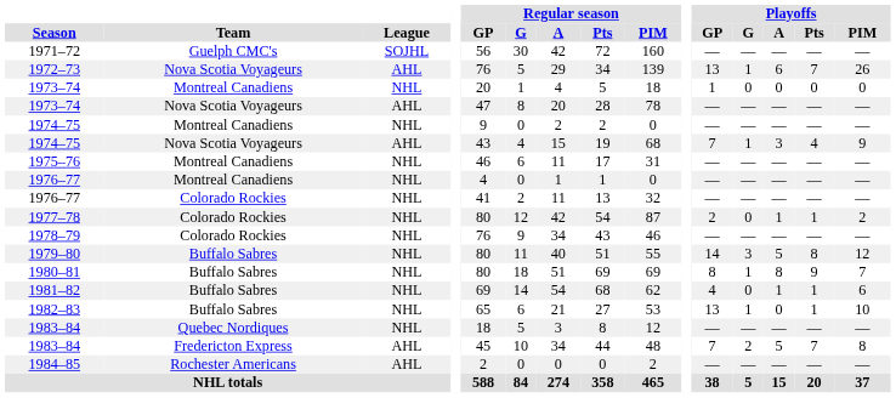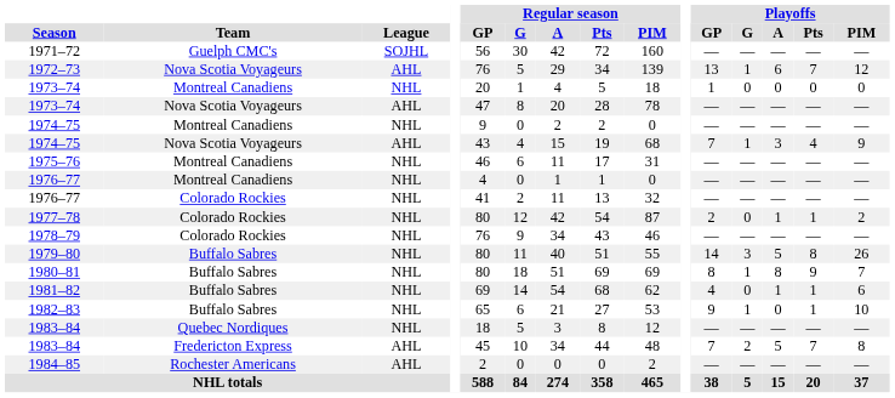 <table border="0" cellpadding="1" cellspacing="0" style="text-align:center; width:60em">
 <tr bgcolor="#e0e0e0">
 <th colspan="3" bgcolor="#ffffff"> </th>
 <th rowspan="99" bgcolor="#ffffff"> </th>
 <th colspan="5"><a href='#'>Regular season</a></th>
 <th rowspan="99" bgcolor="#ffffff"> </th>
 <th colspan="5"><a href='#'>Playoffs</a></th>
 </tr>
 <tr bgcolor="#e0e0e0">
 <th><a href='#'>Season</a></th>
 <th>Team</th>
 <th>League</th>
 <th>GP</th>
 <th><a href='#'>G</a></th>
 <th><a href='#'>A</a></th>
 <th><a href='#'>Pts</a></th>
 <th><a href='#'>PIM</a></th>
 <th>GP</th>
 <th>G</th>
 <th>A</th>
 <th>Pts</th>
 <th>PIM</th>
 </tr>
 <tr>
 <td>1971–72</td>
 <td><a href='#'>Guelph CMC's</a></td>
 <td><a href='#'>SOJHL</a></td>
 <td>56</td>
 <td>30</td>
 <td>42</td>
 <td>72</td>
 <td>160</td>
 <td>—</td>
 <td>—</td>
 <td>—</td>
 <td>—</td>
 <td>—</td>
 </tr>
 <tr bgcolor="#f0f0f0">
 <td><a href='#'>1972–73</a></td>
 <td><a href='#'>Nova Scotia Voyageurs</a></td>
 <td><a href='#'>AHL</a></td>
 <td>76</td>
 <td>5</td>
 <td>29</td>
 <td>34</td>
 <td>139</td>
 <td>13</td>
 <td>1</td>
 <td>6</td>
 <td>7</td>
-<td>26</td>
+<td>12</td>
 </tr>
 <tr>
 <td><a href='#'>1973–74</a></td>
 <td><a href='#'>Montreal Canadiens</a></td>
 <td><a href='#'>NHL</a></td>
 <td>20</td>
 <td>1</td>
 <td>4</td>
 <td>5</td>
 <td>18</td>
 <td>1</td>
 <td>0</td>
 <td>0</td>
 <td>0</td>
 <td>0</td>
 </tr>
 <tr bgcolor="#f0f0f0">
 <td><a href='#'>1973–74</a></td>
 <td>Nova Scotia Voyageurs</td>
 <td>AHL</td>
 <td>47</td>
 <td>8</td>
 <td>20</td>
 <td>28</td>
 <td>78</td>
 <td>—</td>
 <td>—</td>
 <td>—</td>
 <td>—</td>
 <td>—</td>
 </tr>
 <tr>
 <td><a href='#'>1974–75</a></td>
 <td>Montreal Canadiens</td>
 <td>NHL</td>
 <td>9</td>
 <td>0</td>
 <td>2</td>
 <td>2</td>
 <td>0</td>
 <td>—</td>
 <td>—</td>
 <td>—</td>
 <td>—</td>
 <td>—</td>
 </tr>
 <tr bgcolor="#f0f0f0">
 <td><a href='#'>1974–75</a></td>
 <td>Nova Scotia Voyageurs</td>
 <td>AHL</td>
 <td>43</td>
 <td>4</td>
 <td>15</td>
 <td>19</td>
 <td>68</td>
 <td>7</td>
 <td>1</td>
 <td>3</td>
 <td>4</td>
 <td>9</td>
 </tr>
 <tr>
 <td><a href='#'>1975–76</a></td>
 <td>Montreal Canadiens</td>
 <td>NHL</td>
 <td>46</td>
 <td>6</td>
 <td>11</td>
 <td>17</td>
 <td>31</td>
 <td>—</td>
 <td>—</td>
 <td>—</td>
 <td>—</td>
 <td>—</td>
 </tr>
 <tr bgcolor="#f0f0f0">
 <td><a href='#'>1976–77</a></td>
 <td>Montreal Canadiens</td>
 <td>NHL</td>
 <td>4</td>
 <td>0</td>
 <td>1</td>
 <td>1</td>
 <td>0</td>
 <td>—</td>
 <td>—</td>
 <td>—</td>
 <td>—</td>
 <td>—</td>
 </tr>
 <tr>
 <td>1976–77</td>
 <td><a href='#'>Colorado Rockies</a></td>
 <td>NHL</td>
 <td>41</td>
 <td>2</td>
 <td>11</td>
 <td>13</td>
 <td>32</td>
 <td>—</td>
 <td>—</td>
 <td>—</td>
 <td>—</td>
 <td>—</td>
 </tr>
 <tr bgcolor="#f0f0f0">
 <td><a href='#'>1977–78</a></td>
 <td>Colorado Rockies</td>
 <td>NHL</td>
 <td>80</td>
 <td>12</td>
 <td>42</td>
 <td>54</td>
 <td>87</td>
 <td>2</td>
 <td>0</td>
 <td>1</td>
 <td>1</td>
 <td>2</td>
 </tr>
 <tr>
 <td><a href='#'>1978–79</a></td>
 <td>Colorado Rockies</td>
 <td>NHL</td>
 <td>76</td>
 <td>9</td>
 <td>34</td>
 <td>43</td>
 <td>46</td>
 <td>—</td>
 <td>—</td>
 <td>—</td>
 <td>—</td>
 <td>—</td>
 </tr>
 <tr bgcolor="#f0f0f0">
 <td><a href='#'>1979–80</a></td>
 <td><a href='#'>Buffalo Sabres</a></td>
 <td>NHL</td>
 <td>80</td>
 <td>11</td>
 <td>40</td>
 <td>51</td>
 <td>55</td>
 <td>14</td>
 <td>3</td>
 <td>5</td>
 <td>8</td>
-<td>12</td>
+<td>26</td>
 </tr>
 <tr>
 <td><a href='#'>1980–81</a></td>
 <td>Buffalo Sabres</td>
 <td>NHL</td>
 <td>80</td>
 <td>18</td>
 <td>51</td>
 <td>69</td>
 <td>69</td>
 <td>8</td>
 <td>1</td>
 <td>8</td>
 <td>9</td>
 <td>7</td>
 </tr>
 <tr bgcolor="#f0f0f0">
 <td><a href='#'>1981–82</a></td>
 <td>Buffalo Sabres</td>
 <td>NHL</td>
 <td>69</td>
 <td>14</td>
 <td>54</td>
 <td>68</td>
 <td>62</td>
 <td>4</td>
 <td>0</td>
 <td>1</td>
 <td>1</td>
 <td>6</td>
 </tr>
 <tr>
 <td><a href='#'>1982–83</a></td>
 <td>Buffalo Sabres</td>
 <td>NHL</td>
 <td>65</td>
 <td>6</td>
 <td>21</td>
 <td>27</td>
 <td>53</td>
-<td>13</td>
+<td>9</td>
 <td>1</td>
 <td>0</td>
 <td>1</td>
 <td>10</td>
 </tr>
 <tr bgcolor="#f0f0f0">
 <td><a href='#'>1983–84</a></td>
 <td><a href='#'>Quebec Nordiques</a></td>
 <td>NHL</td>
 <td>18</td>
 <td>5</td>
 <td>3</td>
 <td>8</td>
 <td>12</td>
 <td>—</td>
 <td>—</td>
 <td>—</td>
 <td>—</td>
 <td>—</td>
 </tr>
 <tr>
 <td><a href='#'>1983–84</a></td>
 <td><a href='#'>Fredericton Express</a></td>
 <td>AHL</td>
 <td>45</td>
 <td>10</td>
 <td>34</td>
 <td>44</td>
 <td>48</td>
 <td>7</td>
 <td>2</td>
 <td>5</td>
 <td>7</td>
 <td>8</td>
 </tr>
 <tr bgcolor="#f0f0f0">
 <td><a href='#'>1984–85</a></td>
 <td><a href='#'>Rochester Americans</a></td>
 <td>AHL</td>
 <td>2</td>
 <td>0</td>
 <td>0</td>
 <td>0</td>
 <td>2</td>
 <td>—</td>
 <td>—</td>
 <td>—</td>
 <td>—</td>
 <td>—</td>
 </tr>
 <tr bgcolor="#e0e0e0">
 <th colspan="3">NHL totals</th>
 <th>588</th>
 <th>84</th>
 <th>274</th>
 <th>358</th>
 <th>465</th>
 <th>38</th>
 <th>5</th>
 <th>15</th>
 <th>20</th>
 <th>37</th>
 </tr>
 </table>
